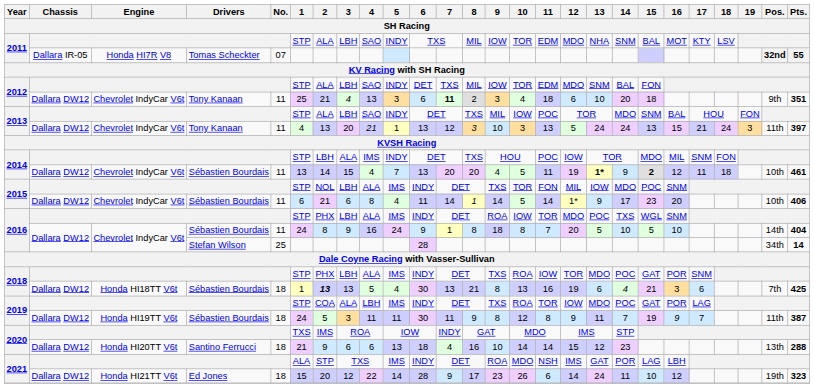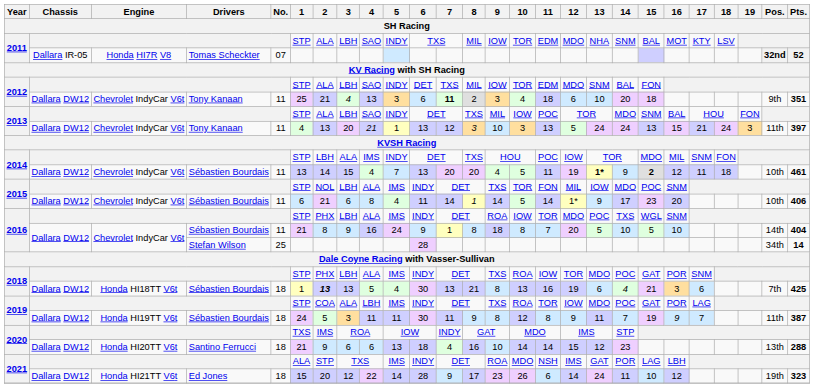 <table class="wikitable" style="text-align:center; font-size:85%">
 <tr>
 <th>Year</th>
 <th>Chassis</th>
 <th>Engine</th>
 <th>Drivers</th>
 <th>No.</th>
 <th>1</th>
 <th>2</th>
 <th>3</th>
 <th>4</th>
 <th>5</th>
 <th>6</th>
 <th>7</th>
 <th>8</th>
 <th>9</th>
 <th>10</th>
 <th>11</th>
 <th>12</th>
 <th>13</th>
 <th>14</th>
 <th>15</th>
 <th>16</th>
 <th>17</th>
 <th>18</th>
 <th>19</th>
 <th>Pos.</th>
 <th>Pts.</th>
 </tr>
 <tr>
 <th colspan="26">SH Racing</th>
 </tr>
 <tr>
 <th rowspan="2"><a href='#'>2011</a></th>
 <th colspan="4"></th>
 <td><a href='#'>STP</a></td>
 <td><a href='#'>ALA</a></td>
 <td><a href='#'>LBH</a></td>
 <td><a href='#'>SAO</a></td>
 <td><a href='#'>INDY</a></td>
 <td colspan="2"><a href='#'>TXS</a></td>
 <td><a href='#'>MIL</a></td>
 <td><a href='#'>IOW</a></td>
 <td><a href='#'>TOR</a></td>
 <td><a href='#'>EDM</a></td>
 <td><a href='#'>MDO</a></td>
 <td><a href='#'>NHA</a></td>
 <td><a href='#'>SNM</a></td>
 <td><a href='#'>BAL</a></td>
 <td><a href='#'>MOT</a></td>
 <td><a href='#'>KTY</a></td>
 <td><a href='#'>LSV</a></td>
 <th colspan="3"></th>
 </tr>
 <tr>
 <td rowspan="1"><a href='#'>Dallara</a> IR-05</td>
 <td rowspan="1"><a href='#'>Honda</a> <a href='#'>HI7R</a> <a href='#'>V8</a></td>
 <td align="left"> <a href='#'>Tomas Scheckter</a></td>
 <td rowspan="1">07</td>
 <td></td>
 <td></td>
 <td></td>
 <td></td>
 <td style="background:#CFEAFF;"></td>
 <td></td>
 <td></td>
 <td></td>
 <td></td>
 <td></td>
 <td></td>
 <td></td>
 <td></td>
 <td></td>
 <td style="background:#CFCFFF;"></td>
 <td></td>
 <td></td>
 <td></td>
 <td></td>
 <th>32nd</th>
-<th>55</th>
+<th>52</th>
 </tr>
 <tr>
 <th colspan="26"><a href='#'>KV Racing</a> with SH Racing</th>
 </tr>
 <tr>
 <th rowspan="2"><a href='#'>2012</a></th>
 <th colspan="4"></th>
 <td><a href='#'>STP</a></td>
 <td><a href='#'>ALA</a></td>
 <td><a href='#'>LBH</a></td>
 <td><a href='#'>SAO</a></td>
 <td><a href='#'>INDY</a></td>
 <td><a href='#'>DET</a></td>
 <td><a href='#'>TXS</a></td>
 <td><a href='#'>MIL</a></td>
 <td><a href='#'>IOW</a></td>
 <td><a href='#'>TOR</a></td>
 <td><a href='#'>EDM</a></td>
 <td><a href='#'>MDO</a></td>
 <td><a href='#'>SNM</a></td>
 <td><a href='#'>BAL</a></td>
 <td><a href='#'>FON</a></td>
 <th colspan="6"></th>
 </tr>
 <tr>
 <td><a href='#'>Dallara</a> <a href='#'>DW12</a></td>
 <td><a href='#'>Chevrolet</a> IndyCar <a href='#'>V6</a><a href='#'>t</a></td>
 <td align="left"> <a href='#'>Tony Kanaan</a></td>
 <td>11</td>
 <td style="background:#efcfff;">25</td>
 <td style="background:#cfcfff;">21</td>
 <td style="background:#DFFFDF;"><em>4</em></td>
 <td style="background:#cfcfff;">13</td>
 <td style="background:#ffdf9f;">3</td>
 <td style="background:#cfeaff;">6</td>
 <td style="background:#dfffdf;"><strong>11</strong></td>
 <td style="background:#dfdfdf;">2</td>
 <td style="background:#ffdf9f;">3</td>
 <td style="background:#dfffdf;">4</td>
 <td style="background:#cfcfff;">18</td>
 <td style="background:#cfeaff;">6</td>
 <td style="background:#cfeaff;">10</td>
 <td style="background:#efcfff;">20</td>
 <td style="background:#efcfff;">18</td>
 <td></td>
 <td></td>
 <td></td>
 <td></td>
 <td>9th</td>
 <td><strong>351</strong></td>
 </tr>
 <tr>
 <th rowspan="2"><a href='#'>2013</a></th>
 <th colspan="4"></th>
 <td><a href='#'>STP</a></td>
 <td><a href='#'>ALA</a></td>
 <td><a href='#'>LBH</a></td>
 <td><a href='#'>SAO</a></td>
 <td><a href='#'>INDY</a></td>
 <td colspan="2"><a href='#'>DET</a></td>
 <td><a href='#'>TXS</a></td>
 <td><a href='#'>MIL</a></td>
 <td><a href='#'>IOW</a></td>
 <td><a href='#'>POC</a></td>
 <td colspan="2"><a href='#'>TOR</a></td>
 <td><a href='#'>MDO</a></td>
 <td><a href='#'>SNM</a></td>
 <td><a href='#'>BAL</a></td>
 <td colspan="2"><a href='#'>HOU</a></td>
 <td><a href='#'>FON</a></td>
 <th colspan="2"></th>
 </tr>
 <tr>
 <td><a href='#'>Dallara</a> <a href='#'>DW12</a></td>
 <td><a href='#'>Chevrolet</a> IndyCar <a href='#'>V6</a><a href='#'>t</a></td>
 <td align="left"> <a href='#'>Tony Kanaan</a></td>
 <td>11</td>
 <td style="background:#DFFFDF;">4</td>
 <td style="background:#CFCFFF;">13</td>
 <td style="background:#EFCFFF;">20</td>
 <td style="background:#CFCFFF;"><em>21</em></td>
 <td style="background:#FFFFBF;">1</td>
 <td style="background:#CFCFFF;">13</td>
 <td style="background:#CFCFFF;">12</td>
 <td style="background:#FFDF9F;"><em>3</em></td>
 <td style="background:#CFEAFF;">10</td>
 <td style="background:#FFDF9F;">3</td>
 <td style="background:#CFCFFF;">13</td>
 <td style="background:#DFFFDF;">5</td>
 <td style="background:#EFCFFF;">24</td>
 <td style="background:#EFCFFF;">24</td>
 <td style="background:#CFCFFF;">13</td>
 <td style="background:#EFCFFF;">15</td>
 <td style="background:#CFCFFF;">21</td>
 <td style="background:#EFCFFF;">24</td>
 <td style="background:#FFDF9F;">3</td>
 <td>11th</td>
 <td><strong>397</strong></td>
 </tr>
 <tr>
 <th colspan="26"><a href='#'>KVSH Racing</a></th>
 </tr>
 <tr>
 <th rowspan="2"><a href='#'>2014</a></th>
 <th colspan="4"></th>
 <td><a href='#'>STP</a></td>
 <td><a href='#'>LBH</a></td>
 <td><a href='#'>ALA</a></td>
 <td><a href='#'>IMS</a></td>
 <td><a href='#'>INDY</a></td>
 <td colspan="2"><a href='#'>DET</a></td>
 <td><a href='#'>TXS</a></td>
 <td colspan="2"><a href='#'>HOU</a></td>
 <td><a href='#'>POC</a></td>
 <td><a href='#'>IOW</a></td>
 <td colspan="2"><a href='#'>TOR</a></td>
 <td><a href='#'>MDO</a></td>
 <td><a href='#'>MIL</a></td>
 <td><a href='#'>SNM</a></td>
 <td><a href='#'>FON</a></td>
 <th colspan="3"></th>
 </tr>
 <tr>
 <td><a href='#'>Dallara</a> <a href='#'>DW12</a></td>
 <td><a href='#'>Chevrolet</a> IndyCar <a href='#'>V6</a><a href='#'>t</a></td>
 <td align="left"> <a href='#'>Sébastien Bourdais</a></td>
 <td>11</td>
 <td style="background:#CFCFFF;">13</td>
 <td style="background:#CFCFFF;">14</td>
 <td style="background:#CFCFFF;">15</td>
 <td style="background:#DFFFDF;">4</td>
 <td style="background:#CFEAFF;">7</td>
 <td style="background:#CFCFFF;">13</td>
 <td style="background:#EFCFFF;">20</td>
 <td style="background:#EFCFFF;">20</td>
 <td style="background:#DFFFDF;">4</td>
 <td style="background:#DFFFDF;">5</td>
 <td style="background:#CFCFFF;">11</td>
 <td style="background:#EFCFFF;">19</td>
 <td style="background:#FFFFBF;"><strong>1*</strong></td>
 <td style="background:#CFEAFF;">9</td>
 <td style="background:#DFDFDF;"><strong>2</strong></td>
 <td style="background:#CFCFFF;">12</td>
 <td style="background:#CFCFFF;">11</td>
 <td style="background:#CFCFFF;">18</td>
 <td></td>
 <td>10th</td>
 <td><strong>461</strong></td>
 </tr>
 <tr>
 <th rowspan="2"><a href='#'>2015</a></th>
 <th colspan="4"></th>
 <td><a href='#'>STP</a></td>
 <td><a href='#'>NOL</a></td>
 <td><a href='#'>LBH</a></td>
 <td><a href='#'>ALA</a></td>
 <td><a href='#'>IMS</a></td>
 <td><a href='#'>INDY</a></td>
 <td colspan="2"><a href='#'>DET</a></td>
 <td><a href='#'>TXS</a></td>
 <td><a href='#'>TOR</a></td>
 <td><a href='#'>FON</a></td>
 <td><a href='#'>MIL</a></td>
 <td><a href='#'>IOW</a></td>
 <td><a href='#'>MDO</a></td>
 <td><a href='#'>POC</a></td>
 <td><a href='#'>SNM</a></td>
 <th colspan="5"></th>
 </tr>
 <tr>
 <td><a href='#'>Dallara</a> <a href='#'>DW12</a></td>
 <td><a href='#'>Chevrolet</a> IndyCar <a href='#'>V6</a><a href='#'>t</a></td>
 <td align="left"> <a href='#'>Sébastien Bourdais</a></td>
 <td>11</td>
 <td style="background:#CFEAFF;">6</td>
 <td style="background:#EFCFFF;">21</td>
 <td style="background:#CFEAFF;">6</td>
 <td style="background:#CFEAFF;">8</td>
 <td style="background:#DFFFDF;">4</td>
 <td style="background:#CFCFFF;">11</td>
 <td style="background:#CFCFFF;">14</td>
 <td style="background:#FFFFBF;"><em>1</em></td>
 <td style="background:#CFCFFF;">14</td>
 <td style="background:#DFFFDF;">5</td>
 <td style="background:#CFCFFF;">14</td>
 <td style="background:#FFFFBF;">1*</td>
 <td style="background:#CFEAFF;">9</td>
 <td style="background:#CFCFFF;">17</td>
 <td style="background:#EFCFFF;">23</td>
 <td style="background:#CFCFFF;">20</td>
 <td></td>
 <td></td>
 <td></td>
 <td>10th</td>
 <td><strong>406</strong></td>
 </tr>
 <tr>
 <th rowspan="3"><a href='#'>2016</a></th>
 <th colspan=4></th>
 <td><a href='#'>STP</a></td>
 <td><a href='#'>PHX</a></td>
 <td><a href='#'>LBH</a></td>
 <td><a href='#'>ALA</a></td>
 <td><a href='#'>IMS</a></td>
 <td><a href='#'>INDY</a></td>
 <td colspan="2"><a href='#'>DET</a></td>
 <td><a href='#'>ROA</a></td>
 <td><a href='#'>IOW</a></td>
 <td><a href='#'>TOR</a></td>
 <td><a href='#'>MDO</a></td>
 <td><a href='#'>POC</a></td>
 <td><a href='#'>TXS</a></td>
 <td><a href='#'>WGL</a></td>
 <td><a href='#'>SNM</a></td>
 <th colspan=5></th>
 </tr>
 <tr>
 <td rowspan="2"><a href='#'>Dallara</a> <a href='#'>DW12</a></td>
 <td rowspan="2"><a href='#'>Chevrolet</a> IndyCar <a href='#'>V6</a><a href='#'>t</a></td>
 <td align="left"> <a href='#'>Sébastien Bourdais</a></td>
 <td>11</td>
-<td style="background:#EFCFFF;">24</td>
+<td style="background:#EFCFFF;">21</td>
 <td style="background:#CFEAFF;">8</td>
 <td style="background:#CFEAFF;">9</td>
 <td style="background:#CFCFFF;">16</td>
 <td style="background:#EFCFFF;">24</td>
 <td style="background:#CFEAFF;">9</td>
 <td style="background:#FFFFBF;">1</td>
 <td style="background:#CFEAFF;">8</td>
 <td style="background:#CFCFFF;">18</td>
 <td style="background:#CFEAFF;">8</td>
 <td style="background:#CFEAFF;">7</td>
 <td style="background:#EFCFFF;">20</td>
 <td style="background:#DFFFDF;">5</td>
 <td style="background:#CFEAFF;">10</td>
 <td style="background:#DFFFDF;">5</td>
 <td style="background:#CFEAFF;">10</td>
 <td></td>
 <td></td>
 <td></td>
 <td>14th</td>
 <td><strong>404</strong></td>
 </tr>
 <tr>
 <td align="left"> <a href='#'>Stefan Wilson</a></td>
 <td>25</td>
 <td></td>
 <td></td>
 <td></td>
 <td></td>
 <td></td>
 <td style="background:#EFCFFF;">28</td>
 <td></td>
 <td></td>
 <td></td>
 <td></td>
 <td></td>
 <td></td>
 <td></td>
 <td></td>
 <td></td>
 <td></td>
 <td></td>
 <td></td>
 <td></td>
 <td>34th</td>
 <td><strong>14</strong></td>
 </tr>
 <tr>
 <th colspan="26"><a href='#'>Dale Coyne Racing</a> with Vasser-Sullivan</th>
 </tr>
 <tr>
 <th rowspan="2"><a href='#'>2018</a></th>
 <th colspan="4"></th>
 <td><a href='#'>STP</a></td>
 <td><a href='#'>PHX</a></td>
 <td><a href='#'>LBH</a></td>
 <td><a href='#'>ALA</a></td>
 <td><a href='#'>IMS</a></td>
 <td><a href='#'>INDY</a></td>
 <td colspan="2"><a href='#'>DET</a></td>
 <td><a href='#'>TXS</a></td>
 <td><a href='#'>ROA</a></td>
 <td><a href='#'>IOW</a></td>
 <td><a href='#'>TOR</a></td>
 <td><a href='#'>MDO</a></td>
 <td><a href='#'>POC</a></td>
 <td><a href='#'>GAT</a></td>
 <td><a href='#'>POR</a></td>
 <td><a href='#'>SNM</a></td>
 <th colspan="4"></th>
 </tr>
 <tr>
 <td><a href='#'>Dallara</a> <a href='#'>DW12</a></td>
 <td><a href='#'>Honda</a> HI18TT <a href='#'>V6</a><a href='#'>t</a></td>
 <td align="left"> <a href='#'>Sébastien Bourdais</a></td>
 <td>18</td>
 <td style="background:#FFFFBF;">1</td>
 <td style="background:#CFCFFF;"><strong><em>13</em></strong></td>
 <td style="background:#CFCFFF;">13</td>
 <td style="background:#DFFFDF;">5</td>
 <td style="background:#DFFFDF;">4</td>
 <td style="background:#EFCFFF;">30</td>
 <td style="background:#CFCFFF;">13</td>
 <td style="background:#CFCFFF;">21</td>
 <td style="background:#CFEAFF;">8</td>
 <td style="background:#CFCFFF;">13</td>
 <td style="background:#CFCFFF;">16</td>
 <td style="background:#CFCFFF;">19</td>
 <td style="background:#CFEAFF;">6</td>
 <td style="background:#DFFFDF;"><em>4</em></td>
 <td style="background:#EFCFFF;">21</td>
 <td style="background:#FFDF9F;">3</td>
 <td style="background:#CFEAFF;">6</td>
 <td></td>
 <td></td>
 <td>7th</td>
 <td><strong>425</strong></td>
 </tr>
 <tr>
 <th rowspan="2"><a href='#'>2019</a></th>
 <th colspan="4"></th>
 <td><a href='#'>STP</a></td>
 <td><a href='#'>COA</a></td>
 <td><a href='#'>ALA</a></td>
 <td><a href='#'>LBH</a></td>
 <td><a href='#'>IMS</a></td>
 <td><a href='#'>INDY</a></td>
 <td colspan="2"><a href='#'>DET</a></td>
 <td><a href='#'>TXS</a></td>
 <td><a href='#'>ROA</a></td>
 <td><a href='#'>TOR</a></td>
 <td><a href='#'>IOW</a></td>
 <td><a href='#'>MDO</a></td>
 <td><a href='#'>POC</a></td>
 <td><a href='#'>GAT</a></td>
 <td><a href='#'>POR</a></td>
 <td><a href='#'>LAG</a></td>
 <th colspan="4"></th>
 </tr>
 <tr>
 <td><a href='#'>Dallara</a> <a href='#'>DW12</a></td>
 <td><a href='#'>Honda</a> HI19TT <a href='#'>V6</a><a href='#'>t</a></td>
 <td align="left"> <a href='#'>Sébastien Bourdais</a></td>
 <td>18</td>
 <td style="background:#EFCFFF;">24</td>
 <td style="background:#DFFFDF;">5</td>
 <td style="background:#FFDF9F;">3</td>
 <td style="background:#CFCFFF;">11</td>
 <td style="background:#CFCFFF;">11</td>
 <td style="background:#EFCFFF;">30</td>
 <td style="background:#CFCFFF;">11</td>
 <td style="background:#CFEAFF;">9</td>
 <td style="background:#CFEAFF;">8</td>
 <td style="background:#CFCFFF;">12</td>
 <td style="background:#CFEAFF;">8</td>
 <td style="background:#CFEAFF;">9</td>
 <td style="background:#CFCFFF;">11</td>
 <td style="background:#CFEAFF;">7</td>
 <td style="background:#EFCFFF;">19</td>
 <td style="background:#CFEAFF;"><em>9</em></td>
 <td style="background:#CFEAFF;">7</td>
 <td></td>
 <td></td>
 <td>11th</td>
 <td><strong>387</strong></td>
 </tr>
 <tr>
 <th rowspan="2"><a href='#'>2020</a></th>
 <th colspan="4"></th>
 <td><a href='#'>TXS</a></td>
 <td><a href='#'>IMS</a></td>
 <td colspan="2"><a href='#'>ROA</a></td>
 <td colspan="2"><a href='#'>IOW</a></td>
 <td><a href='#'>INDY</a></td>
 <td colspan="2"><a href='#'>GAT</a></td>
 <td colspan="2"><a href='#'>MDO</a></td>
 <td colspan="2"><a href='#'>IMS</a></td>
 <td><a href='#'>STP</a></td>
 <th colspan="7"></th>
 </tr>
 <tr>
 <td><a href='#'>Dallara</a> <a href='#'>DW12</a></td>
 <td><a href='#'>Honda</a> HI20TT <a href='#'>V6</a><a href='#'>t</a></td>
 <td align="left"> <a href='#'>Santino Ferrucci</a></td>
 <td>18</td>
 <td style="background:#EFCFFF;">21</td>
 <td style="background:#CFEAFF;">9</td>
 <td style="background:#CFEAFF;">6</td>
 <td style="background:#CFEAFF;">6</td>
 <td style="background:#CFCFFF;">13</td>
 <td style="background:#CFCFFF;">18</td>
 <td style="background:#DFFFDF;">4</td>
 <td style="background:#CFCFFF;">16</td>
 <td style="background:#CFEAFF;">10</td>
 <td style="background:#CFCFFF;">14</td>
 <td style="background:#CFCFFF;">14</td>
 <td style="background:#CFCFFF;">15</td>
 <td style="background:#CFCFFF;">12</td>
 <td style="background:#EFCFFF;">23</td>
 <td></td>
 <td></td>
 <td></td>
 <td></td>
 <td></td>
 <td>13th</td>
 <td><strong>288</strong></td>
 </tr>
 <tr>
 <th rowspan="2"><a href='#'>2021</a></th>
 <th colspan="4"></th>
 <td><a href='#'>ALA</a></td>
 <td><a href='#'>STP</a></td>
 <td colspan="2"><a href='#'>TXS</a></td>
 <td><a href='#'>IMS</a></td>
 <td><a href='#'>INDY</a></td>
 <td colspan="2"><a href='#'>DET</a></td>
 <td><a href='#'>ROA</a></td>
 <td><a href='#'>MDO</a></td>
 <td><a href='#'>NSH</a></td>
 <td><a href='#'>IMS</a></td>
 <td><a href='#'>GAT</a></td>
 <td><a href='#'>POR</a></td>
 <td><a href='#'>LAG</a></td>
 <td><a href='#'>LBH</a></td>
 <th colspan="5"></th>
 </tr>
 <tr>
 <td><a href='#'>Dallara</a> <a href='#'>DW12</a></td>
 <td><a href='#'>Honda</a> HI21TT <a href='#'>V6</a><a href='#'>t</a></td>
 <td align="left"> <a href='#'>Ed Jones</a></td>
 <td>18</td>
 <td style="background:#CFCFFF;">15</td>
 <td style="background:#CFCFFF;">20</td>
 <td style="background:#CFCFFF;">12</td>
 <td style="background:#EFCFFF;">22</td>
 <td style="background:#CFCFFF;">14</td>
 <td style="background:#CFCFFF;">28</td>
 <td style="background:#CFEAFF;">9</td>
 <td style="background:#CFCFFF;">17</td>
 <td style="background:#EFCFFF;">23</td>
 <td style="background:#EFCFFF;">26</td>
 <td style="background:#CFEAFF;">6</td>
 <td style="background:#CFCFFF;">14</td>
 <td style="background:#EFCFFF;">24</td>
 <td style="background:#CFCFFF;">11</td>
 <td style="background:#CFEAFF;">10</td>
 <td style="background:#CFCFFF;">12</td>
 <td></td>
 <td></td>
 <td></td>
 <td>19th</td>
 <td><strong>323</strong></td>
 </tr>
 <tr>
 </tr>
 </table>
